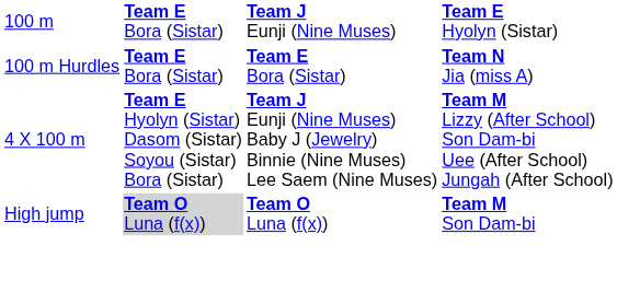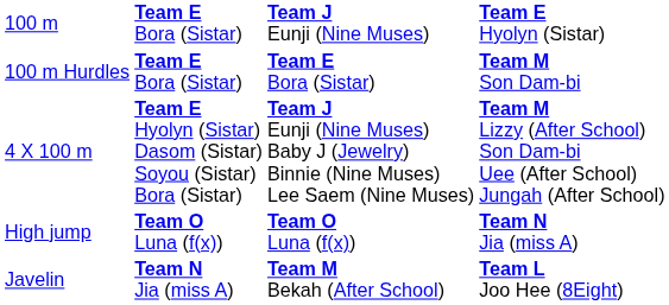 <table>
 <tr>
 <td><a href='#'>100 m</a></td>
 <td> <strong><a href='#'>Team E</a></strong><br><a href='#'>Bora</a> (<a href='#'>Sistar</a>)</td>
 <td> <strong><a href='#'>Team J</a></strong><br>Eunji (<a href='#'>Nine Muses</a>)</td>
 <td> <strong><a href='#'>Team E</a></strong><br><a href='#'>Hyolyn</a> (Sistar)</td>
 </tr>
 <tr>
 <td><a href='#'>100 m Hurdles</a></td>
 <td> <strong><a href='#'>Team E</a></strong><br><a href='#'>Bora</a> (<a href='#'>Sistar</a>)</td>
 <td> <strong><a href='#'>Team E</a></strong><br><a href='#'>Bora</a> (<a href='#'>Sistar</a>)</td>
-<td> <strong><a href='#'>Team N</a></strong><br><a href='#'>Jia</a> (<a href='#'>miss A</a>)</td>
+<td> <strong><a href='#'>Team M</a></strong><br><a href='#'>Son Dam-bi</a></td>
 </tr>
 <tr>
 <td><a href='#'>4 X 100 m</a></td>
 <td> <strong><a href='#'>Team E</a></strong><br><a href='#'>Hyolyn</a> (<a href='#'>Sistar</a>)<br><a href='#'>Dasom</a> (Sistar)<br><a href='#'>Soyou</a> (Sistar)<br><a href='#'>Bora</a> (Sistar)</td>
 <td> <strong><a href='#'>Team J</a></strong><br> Eunji (<a href='#'>Nine Muses</a>)<br>Baby J (<a href='#'>Jewelry</a>)<br>Binnie (Nine Muses)<br>Lee Saem (Nine Muses)</td>
 <td> <strong><a href='#'>Team M</a></strong><br><a href='#'>Lizzy</a> (<a href='#'>After School</a>)<br><a href='#'>Son Dam-bi</a><br><a href='#'>Uee</a> (After School)<br><a href='#'>Jungah</a> (After School)</td>
 </tr>
 <tr>
 <td><a href='#'>High jump</a></td>
-<td style="background: lightgrey;"> <strong><a href='#'>Team O</a></strong><br><a href='#'>Luna</a> (<a href='#'>f(x)</a>)</td>
 <td> <strong><a href='#'>Team O</a></strong><br><a href='#'>Luna</a> (<a href='#'>f(x)</a>)</td>
-<td> <strong><a href='#'>Team M</a></strong><br><a href='#'>Son Dam-bi</a></td>
+<td> <strong><a href='#'>Team O</a></strong><br><a href='#'>Luna</a> (<a href='#'>f(x)</a>)</td>
+<td> <strong><a href='#'>Team N</a></strong><br><a href='#'>Jia</a> (<a href='#'>miss A</a>)</td>
+</tr>
+<tr>
+<td><a href='#'>Javelin</a></td>
+<td> <strong><a href='#'>Team N</a></strong><br><a href='#'>Jia</a> (<a href='#'>miss A</a>)</td>
+<td> <strong><a href='#'>Team M</a></strong><br>Bekah (<a href='#'>After School</a>)</td>
+<td> <strong><a href='#'>Team L</a></strong><br>Joo Hee (<a href='#'>8Eight</a>)</td>
 </tr>
 </table>
